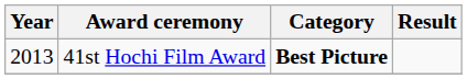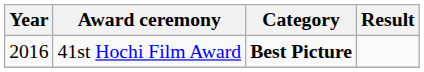 <table class="wikitable sortable">
 <tr>
 <th>Year</th>
 <th>Award ceremony</th>
 <th>Category</th>
 <th>Result</th>
 </tr>
 <tr>
-<td>2013</td>
+<td>2016</td>
 <td>41st <a href='#'>Hochi Film Award</a></td>
 <td><strong>Best Picture</strong></td>
 <td></td>
 </tr>
 <tr>
 </tr>
 </table>
